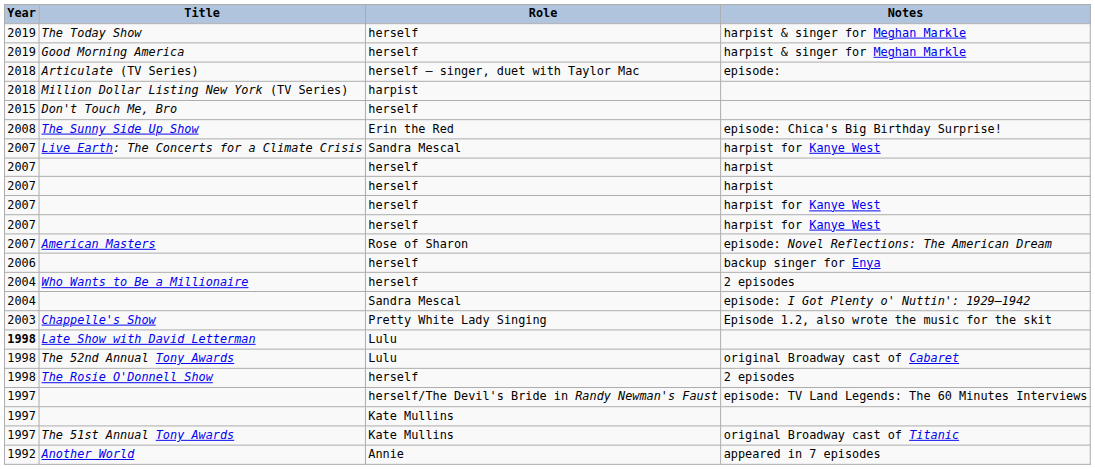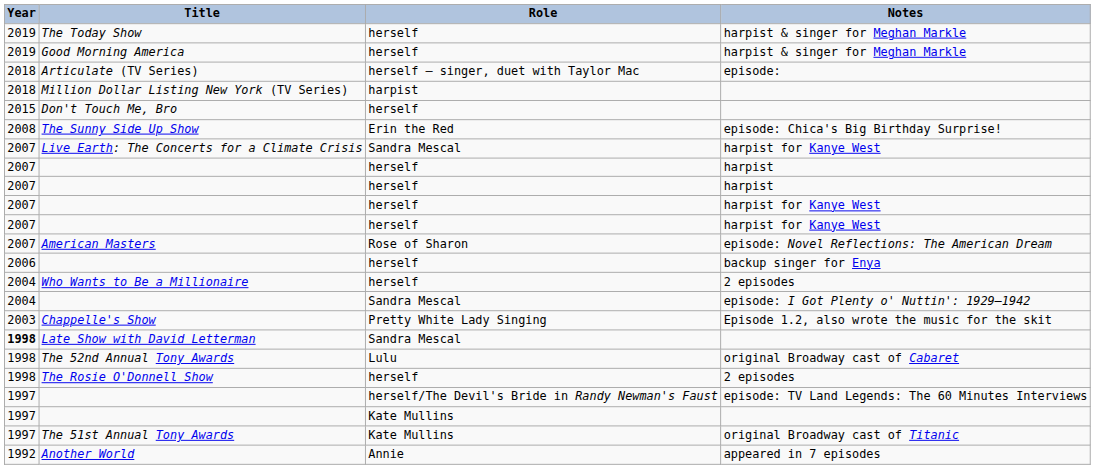 <table class="wikitable" style="font-size:95%;">
 <tr style="text-align:center;">
 <th style="background:#B0C4DE;">Year</th>
 <th style="background:#B0C4DE;">Title</th>
 <th style="background:#B0C4DE;">Role</th>
 <th style="background:#B0C4DE;">Notes</th>
 </tr>
 <tr>
 <td>2019</td>
 <td><em>The Today Show</em></td>
 <td>herself</td>
 <td>harpist & singer for <a href='#'>Meghan Markle</a></td>
 </tr>
 <tr>
 <td>2019</td>
 <td><em>Good Morning America</em></td>
 <td>herself</td>
 <td>harpist & singer for <a href='#'>Meghan Markle</a></td>
 </tr>
 <tr>
 <td>2018</td>
 <td><em>Articulate</em> (TV Series)</td>
 <td>herself – singer, duet with Taylor Mac</td>
 <td>episode: </td>
 </tr>
 <tr>
 <td>2018</td>
 <td><em>Million Dollar Listing New York</em> (TV Series)</td>
 <td>harpist</td>
 </tr>
 <tr>
 <td>2015</td>
 <td><em>Don't Touch Me, Bro</em></td>
 <td>herself</td>
 <td></td>
 </tr>
 <tr>
 <td>2008</td>
 <td><em><a href='#'>The Sunny Side Up Show</a></em></td>
 <td>Erin the Red</td>
 <td>episode: Chica's Big Birthday Surprise!</td>
 </tr>
 <tr>
 <td>2007</td>
 <td><em><a href='#'>Live Earth</a>: The Concerts for a Climate Crisis</em></td>
 <td>Sandra Mescal</td>
 <td>harpist for <a href='#'>Kanye West</a></td>
 </tr>
 <tr>
 <td>2007</td>
 <td><em></em></td>
 <td>herself</td>
 <td>harpist</td>
 </tr>
 <tr>
 <td>2007</td>
 <td><em></em></td>
 <td>herself</td>
 <td>harpist</td>
 </tr>
 <tr>
 <td>2007</td>
 <td><em></em></td>
 <td>herself</td>
 <td>harpist for <a href='#'>Kanye West</a></td>
 </tr>
 <tr>
 <td>2007</td>
 <td><em></em></td>
 <td>herself</td>
 <td>harpist for <a href='#'>Kanye West</a></td>
 </tr>
 <tr>
 <td>2007</td>
 <td><em><a href='#'>American Masters</a></em></td>
 <td>Rose of Sharon</td>
 <td>episode: <em>Novel Reflections: The American Dream</em></td>
 </tr>
 <tr>
 <td>2006</td>
 <td><em></em></td>
 <td>herself</td>
 <td>backup singer for <a href='#'>Enya</a></td>
 </tr>
 <tr>
 <td>2004</td>
 <td><em><a href='#'>Who Wants to Be a Millionaire</a></em></td>
 <td>herself</td>
 <td>2 episodes</td>
 </tr>
 <tr>
 <td>2004</td>
 <td><em></em></td>
 <td>Sandra Mescal</td>
 <td>episode: <em>I Got Plenty o' Nuttin': 1929–1942</em></td>
 </tr>
 <tr>
 <td>2003</td>
 <td><em><a href='#'>Chappelle's Show</a></em></td>
 <td>Pretty White Lady Singing</td>
 <td>Episode 1.2, also wrote the music for the skit</td>
 </tr>
 <tr>
 <td><strong>1998</strong></td>
 <td><em><a href='#'>Late Show with David Letterman</a></em></td>
-<td>Lulu</td>
+<td>Sandra Mescal</td>
 </tr>
 <tr>
 <td>1998</td>
 <td><em>The 52nd Annual <a href='#'>Tony Awards</a></em></td>
 <td>Lulu</td>
 <td>original Broadway cast of <a href='#'><em>Cabaret</em></a></td>
 </tr>
 <tr>
 <td>1998</td>
 <td><em><a href='#'>The Rosie O'Donnell Show</a></em></td>
 <td>herself</td>
 <td>2 episodes</td>
 </tr>
 <tr>
 <td>1997</td>
 <td><em></em></td>
 <td>herself/The Devil's Bride in <em>Randy Newman's Faust</em></td>
 <td>episode:  TV Land Legends: The 60 Minutes Interviews</td>
 </tr>
 <tr>
 <td>1997</td>
 <td><em></em></td>
 <td>Kate Mullins</td>
 </tr>
 <tr>
 <td>1997</td>
 <td><em>The 51st Annual <a href='#'>Tony Awards</a></em></td>
 <td>Kate Mullins</td>
 <td>original Broadway cast of <a href='#'><em>Titanic</em></a></td>
 </tr>
 <tr>
 <td>1992</td>
 <td><a href='#'><em>Another World</em></a></td>
 <td>Annie</td>
 <td>appeared in 7 episodes</td>
 </tr>
 </table>
